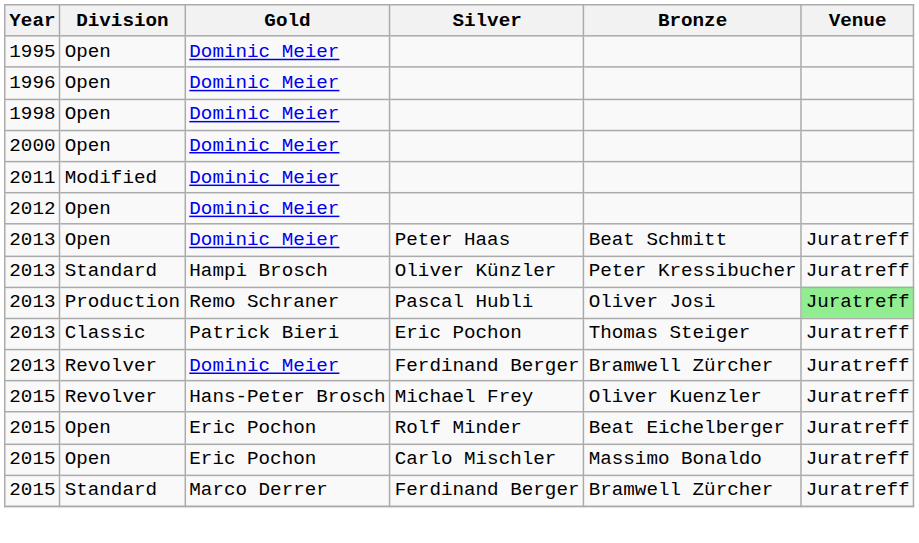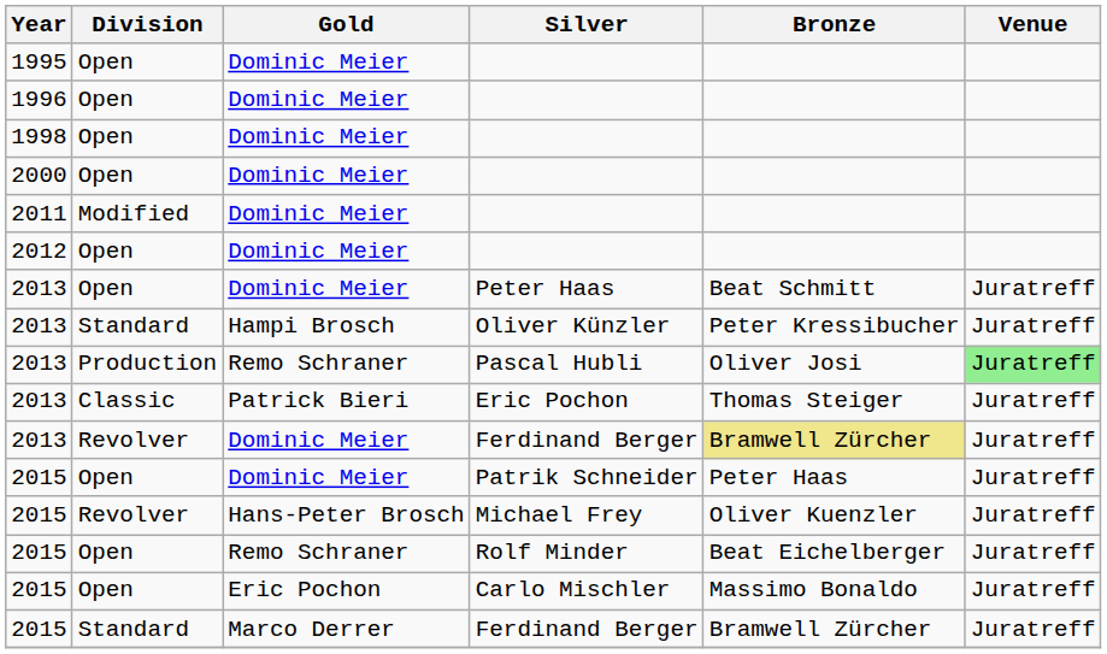 <table class="wikitable sortable" style="text-align: left;">
 <tr>
 <th>Year</th>
 <th>Division</th>
 <th> Gold</th>
 <th> Silver</th>
 <th> Bronze</th>
 <th>Venue</th>
 </tr>
 <tr>
 <td>1995</td>
 <td>Open</td>
 <td><a href='#'>Dominic Meier</a></td>
 <td></td>
 <td></td>
 <td></td>
 </tr>
 <tr>
 <td>1996</td>
 <td>Open</td>
 <td><a href='#'>Dominic Meier</a></td>
 <td></td>
 <td></td>
 <td></td>
 </tr>
 <tr>
 <td>1998</td>
 <td>Open</td>
 <td><a href='#'>Dominic Meier</a></td>
 <td></td>
 <td></td>
 <td></td>
 </tr>
 <tr>
 <td>2000</td>
 <td>Open</td>
 <td><a href='#'>Dominic Meier</a></td>
 <td></td>
 <td></td>
 <td></td>
 </tr>
 <tr>
 <td>2011</td>
 <td>Modified</td>
 <td><a href='#'>Dominic Meier</a></td>
 <td></td>
 <td></td>
 <td></td>
 </tr>
 <tr>
 <td>2012</td>
 <td>Open</td>
 <td><a href='#'>Dominic Meier</a></td>
 <td></td>
 <td></td>
 <td></td>
 </tr>
 <tr>
 <td>2013</td>
 <td>Open</td>
 <td><a href='#'>Dominic Meier</a></td>
 <td>Peter Haas</td>
 <td>Beat Schmitt</td>
 <td>Juratreff</td>
 </tr>
 <tr>
 <td>2013</td>
 <td>Standard</td>
 <td>Hampi Brosch</td>
 <td>Oliver Künzler</td>
 <td>Peter Kressibucher</td>
 <td>Juratreff</td>
 </tr>
 <tr>
 <td>2013</td>
 <td>Production</td>
 <td>Remo Schraner</td>
 <td>Pascal Hubli</td>
 <td>Oliver Josi</td>
 <td style="background: lightgreen;">Juratreff</td>
 </tr>
 <tr>
 <td>2013</td>
 <td>Classic</td>
 <td>Patrick Bieri</td>
 <td>Eric Pochon</td>
 <td>Thomas Steiger</td>
 <td>Juratreff</td>
 </tr>
 <tr>
 <td>2013</td>
 <td>Revolver</td>
 <td><a href='#'>Dominic Meier</a></td>
 <td>Ferdinand Berger</td>
-<td>Bramwell Zürcher</td>
+<td style="background: khaki;">Bramwell Zürcher</td>
+<td>Juratreff</td>
+</tr>
+<tr>
+<td>2015</td>
+<td>Open</td>
+<td><a href='#'>Dominic Meier</a></td>
+<td>Patrik Schneider</td>
+<td>Peter Haas</td>
 <td>Juratreff</td>
 </tr>
 <tr>
 <td>2015</td>
 <td>Revolver</td>
 <td>Hans-Peter Brosch</td>
 <td>Michael Frey</td>
 <td>Oliver Kuenzler</td>
 <td>Juratreff</td>
 </tr>
 <tr>
 <td>2015</td>
 <td>Open</td>
-<td>Eric Pochon</td>
+<td>Remo Schraner</td>
 <td>Rolf Minder</td>
 <td>Beat Eichelberger</td>
 <td>Juratreff</td>
 </tr>
 <tr>
 <td>2015</td>
 <td>Open</td>
 <td>Eric Pochon</td>
 <td>Carlo Mischler</td>
 <td>Massimo Bonaldo</td>
 <td>Juratreff</td>
 </tr>
 <tr>
 <td>2015</td>
 <td>Standard</td>
 <td>Marco Derrer</td>
 <td>Ferdinand Berger</td>
 <td>Bramwell Zürcher</td>
 <td>Juratreff</td>
 </tr>
 <tr>
 </tr>
 </table>
